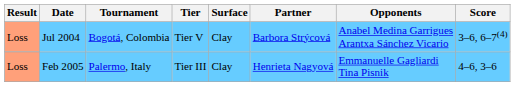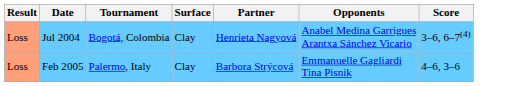 <table class="wikitable">
 <tr>
 <th>Result</th>
 <th>Date</th>
 <th>Tournament</th>
-<th>Tier</th>
 <th>Surface</th>
 <th>Partner</th>
 <th>Opponents</th>
 <th>Score</th>
 </tr>
 <tr style="background:#6cf;">
 <td bgcolor="FFA07A">Loss</td>
 <td>Jul 2004</td>
 <td><a href='#'>Bogotá</a>, Colombia</td>
-<td>Tier V</td>
 <td>Clay</td>
-<td> <a href='#'>Barbora Strýcová</a></td>
+<td> <a href='#'>Henrieta Nagyová</a></td>
 <td> <a href='#'>Anabel Medina Garrigues</a> <br>  <a href='#'>Arantxa Sánchez Vicario</a></td>
 <td>3–6, 6–7<sup>(4)</sup></td>
 </tr>
 <tr style="background:#6cf;">
 <td bgcolor="FFA07A">Loss</td>
 <td>Feb 2005</td>
 <td><a href='#'>Palermo</a>, Italy</td>
-<td>Tier III</td>
 <td>Clay</td>
-<td> <a href='#'>Henrieta Nagyová</a></td>
+<td> <a href='#'>Barbora Strýcová</a></td>
 <td> <a href='#'>Emmanuelle Gagliardi</a> <br>  <a href='#'>Tina Pisnik</a></td>
 <td>4–6, 3–6</td>
 </tr>
 </table>
